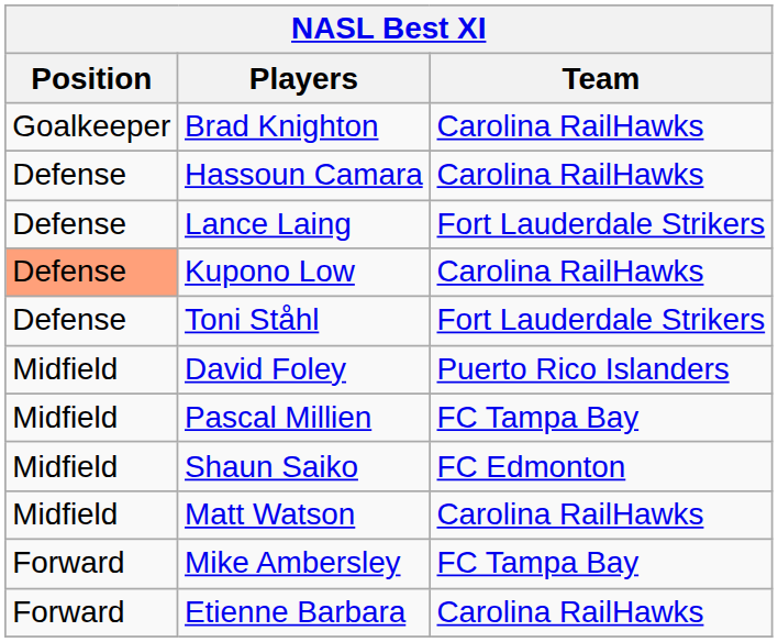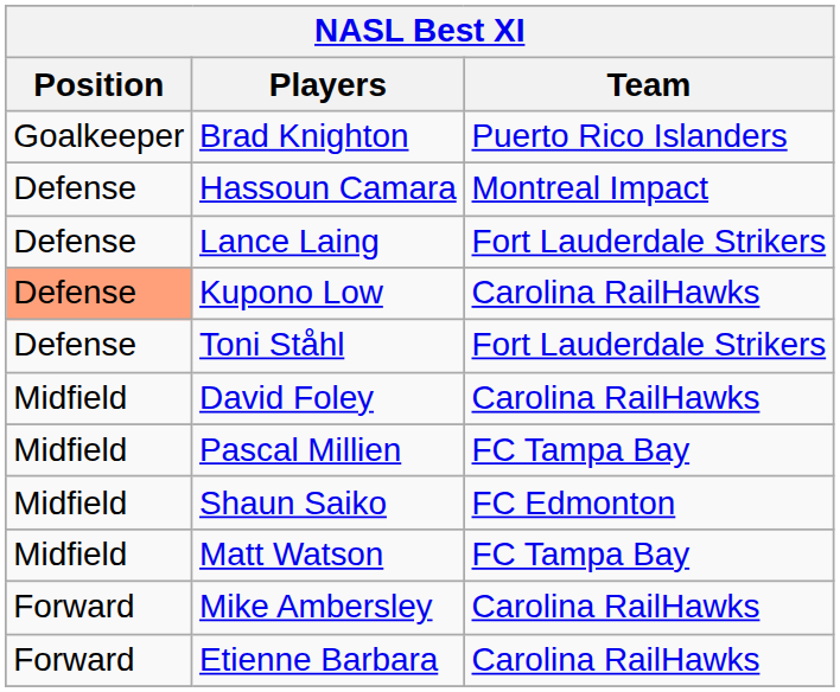 <table class="wikitable">
 <tr>
 <th colspan=7><a href='#'>NASL Best XI</a></th>
 </tr>
 <tr>
 <th>Position</th>
 <th>Players</th>
 <th>Team</th>
 </tr>
 <tr>
 <td>Goalkeeper</td>
 <td> <a href='#'>Brad Knighton</a></td>
-<td><a href='#'>Carolina RailHawks</a></td>
+<td><a href='#'>Puerto Rico Islanders</a></td>
 </tr>
 <tr>
 <td>Defense</td>
 <td> <a href='#'>Hassoun Camara</a></td>
-<td><a href='#'>Carolina RailHawks</a></td>
+<td><a href='#'>Montreal Impact</a></td>
 </tr>
 <tr>
 <td>Defense</td>
 <td> <a href='#'>Lance Laing</a></td>
 <td><a href='#'>Fort Lauderdale Strikers</a></td>
 </tr>
 <tr>
 <td style="background: lightsalmon;">Defense</td>
 <td> <a href='#'>Kupono Low</a></td>
 <td><a href='#'>Carolina RailHawks</a></td>
 </tr>
 <tr>
 <td>Defense</td>
 <td> <a href='#'>Toni Ståhl</a></td>
 <td><a href='#'>Fort Lauderdale Strikers</a></td>
 </tr>
 <tr>
 <td>Midfield</td>
 <td> <a href='#'>David Foley</a></td>
-<td><a href='#'>Puerto Rico Islanders</a></td>
+<td><a href='#'>Carolina RailHawks</a></td>
 </tr>
 <tr>
 <td>Midfield</td>
 <td> <a href='#'>Pascal Millien</a></td>
 <td><a href='#'>FC Tampa Bay</a></td>
 </tr>
 <tr>
 <td>Midfield</td>
 <td> <a href='#'>Shaun Saiko</a></td>
 <td><a href='#'>FC Edmonton</a></td>
 </tr>
 <tr>
 <td>Midfield</td>
 <td> <a href='#'>Matt Watson</a></td>
-<td><a href='#'>Carolina RailHawks</a></td>
+<td><a href='#'>FC Tampa Bay</a></td>
 </tr>
 <tr>
 <td>Forward</td>
 <td> <a href='#'>Mike Ambersley</a></td>
-<td><a href='#'>FC Tampa Bay</a></td>
+<td><a href='#'>Carolina RailHawks</a></td>
 </tr>
 <tr>
 <td>Forward</td>
 <td> <a href='#'>Etienne Barbara</a></td>
 <td><a href='#'>Carolina RailHawks</a></td>
 </tr>
 </table>
